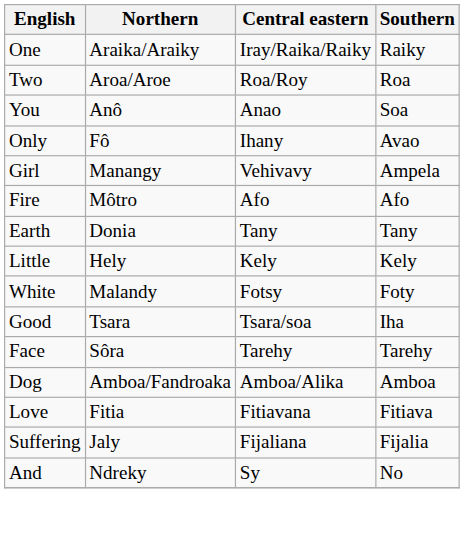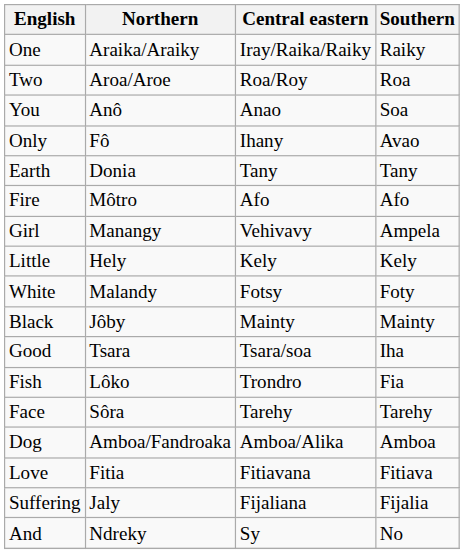 <table class="wikitable sortable">
 <tr>
 <th>English</th>
 <th>Northern</th>
 <th>Central eastern</th>
 <th>Southern</th>
 </tr>
 <tr>
 <td>One</td>
 <td>Araika/Araiky</td>
 <td>Iray/Raika/Raiky</td>
 <td>Raiky</td>
 </tr>
 <tr>
 <td>Two</td>
 <td>Aroa/Aroe</td>
 <td>Roa/Roy</td>
 <td>Roa</td>
 </tr>
 <tr>
 <td>You</td>
 <td>Anô</td>
 <td>Anao</td>
 <td>Soa</td>
 </tr>
 <tr>
 <td>Only</td>
 <td>Fô</td>
 <td>Ihany</td>
 <td>Avao</td>
 </tr>
 <tr>
-<td>Girl</td>
-<td>Manangy</td>
-<td>Vehivavy</td>
-<td>Ampela</td>
+<td>Earth</td>
+<td>Donia</td>
+<td>Tany</td>
+<td>Tany</td>
 </tr>
 <tr>
 <td>Fire</td>
 <td>Môtro</td>
 <td>Afo</td>
 <td>Afo</td>
 </tr>
 <tr>
-<td>Earth</td>
-<td>Donia</td>
-<td>Tany</td>
-<td>Tany</td>
+<td>Girl</td>
+<td>Manangy</td>
+<td>Vehivavy</td>
+<td>Ampela</td>
 </tr>
 <tr>
 <td>Little</td>
 <td>Hely</td>
 <td>Kely</td>
 <td>Kely</td>
 </tr>
 <tr>
 <td>White</td>
 <td>Malandy</td>
 <td>Fotsy</td>
 <td>Foty</td>
 </tr>
 <tr>
+<td>Black</td>
+<td>Jôby</td>
+<td>Mainty</td>
+<td>Mainty</td>
+</tr>
+<tr>
 <td>Good</td>
 <td>Tsara</td>
 <td>Tsara/soa</td>
 <td>Iha</td>
+</tr>
+<tr>
+<td>Fish</td>
+<td>Lôko</td>
+<td>Trondro</td>
+<td>Fia</td>
 </tr>
 <tr>
 <td>Face</td>
 <td>Sôra</td>
 <td>Tarehy</td>
 <td>Tarehy</td>
 </tr>
 <tr>
 <td>Dog</td>
 <td>Amboa/Fandroaka</td>
 <td>Amboa/Alika</td>
 <td>Amboa</td>
 </tr>
 <tr>
 <td>Love</td>
 <td>Fitia</td>
 <td>Fitiavana</td>
 <td>Fitiava</td>
 </tr>
 <tr>
 <td>Suffering</td>
 <td>Jaly</td>
 <td>Fijaliana</td>
 <td>Fijalia</td>
 </tr>
 <tr>
 <td>And</td>
 <td>Ndreky</td>
 <td>Sy</td>
 <td>No</td>
 </tr>
 <tr>
 </tr>
 </table>
